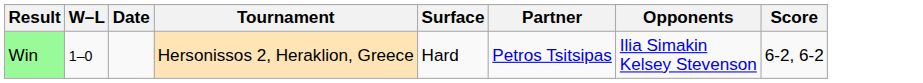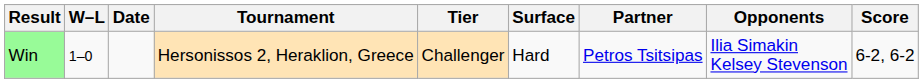 <table class="sortable wikitable">
 <tr>
 <th>Result</th>
 <th class="unsortable">W–L</th>
 <th>Date</th>
 <th>Tournament</th>
+<th>Tier</th>
 <th>Surface</th>
 <th>Partner</th>
 <th>Opponents</th>
 <th class="unsortable">Score</th>
 </tr>
 <tr>
 <td bgcolor=98fb98>Win</td>
 <td><small>1–0</small></td>
 <td></td>
 <td style="background:moccasin">Hersonissos 2, Heraklion, Greece</td>
+<td style="background:moccasin;">Challenger</td>
 <td>Hard</td>
 <td> <a href='#'>Petros Tsitsipas</a></td>
 <td> <a href='#'>Ilia Simakin</a> <br> <a href='#'>Kelsey Stevenson</a></td>
 <td>6-2, 6-2</td>
 </tr>
 </table>
